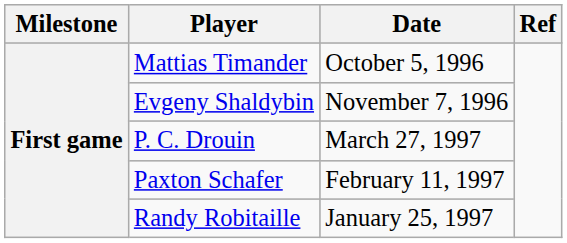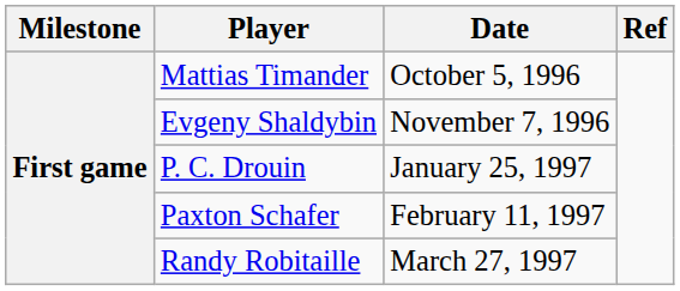 <table class="wikitable">
 <tr>
 <th scope="col">Milestone</th>
 <th scope="col">Player</th>
 <th scope="col">Date</th>
 <th scope="col">Ref</th>
 </tr>
 <tr>
 <th rowspan=5>First game</th>
 <td><a href='#'>Mattias Timander</a></td>
 <td>October 5, 1996</td>
 <td rowspan=5></td>
 </tr>
 <tr>
 <td><a href='#'>Evgeny Shaldybin</a></td>
 <td>November 7, 1996</td>
 </tr>
 <tr>
 <td><a href='#'>P. C. Drouin</a></td>
-<td>March 27, 1997</td>
+<td>January 25, 1997</td>
 </tr>
 <tr>
 <td><a href='#'>Paxton Schafer</a></td>
 <td>February 11, 1997</td>
 </tr>
 <tr>
 <td><a href='#'>Randy Robitaille</a></td>
-<td>January 25, 1997</td>
+<td>March 27, 1997</td>
 </tr>
 </table>
